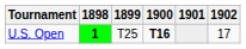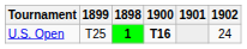 <table class="wikitable" style="font-size:95%;text-align:center;">
 <tr>
 <th>Tournament</th>
+<th>1899</th>
 <th>1898</th>
-<th>1899</th>
 <th>1900</th>
 <th>1901</th>
 <th>1902</th>
 </tr>
 <tr>
 <td align=left><a href='#'>U.S. Open</a></td>
+<td>T25</td>
 <td style="background:lime;"><strong>1</strong></td>
-<td>T25</td>
 <td><strong>T16</strong></td>
 <td style="background:#eeeeee;"></td>
-<td>17</td>
+<td>24</td>
 </tr>
 </table>
